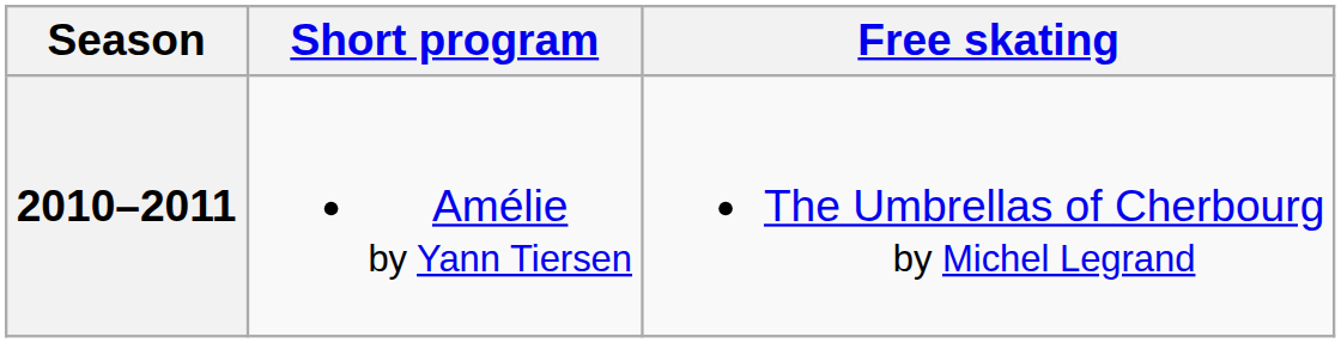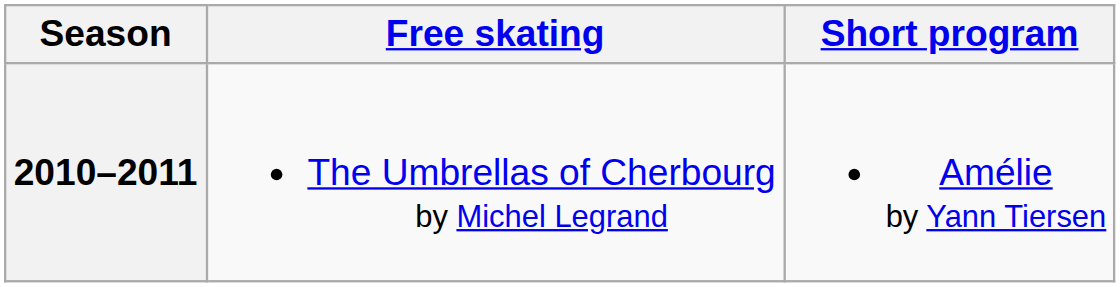 <table class="wikitable" style="text-align:center">
 <tr>
 <th>Season</th>
+<th><a href='#'>Free skating</a></th>
 <th><a href='#'>Short program</a></th>
-<th><a href='#'>Free skating</a></th>
 </tr>
 <tr>
 <th>2010–2011</th>
+<td><br><ul><li><a href='#'>The Umbrellas of Cherbourg</a> <br><small> by <a href='#'>Michel Legrand</a> </small></li></ul></td>
 <td><br><ul><li><a href='#'>Amélie</a> <br><small> by <a href='#'>Yann Tiersen</a> </small></li></ul></td>
-<td><br><ul><li><a href='#'>The Umbrellas of Cherbourg</a> <br><small> by <a href='#'>Michel Legrand</a> </small></li></ul></td>
 </tr>
 </table>
